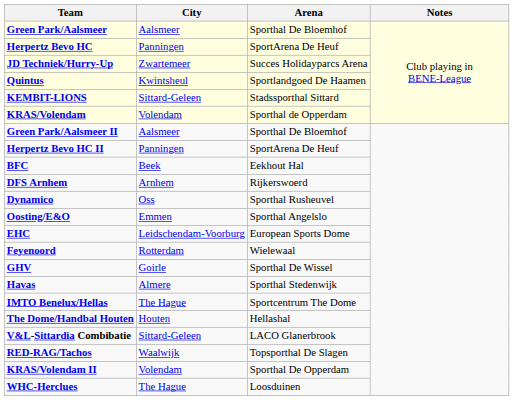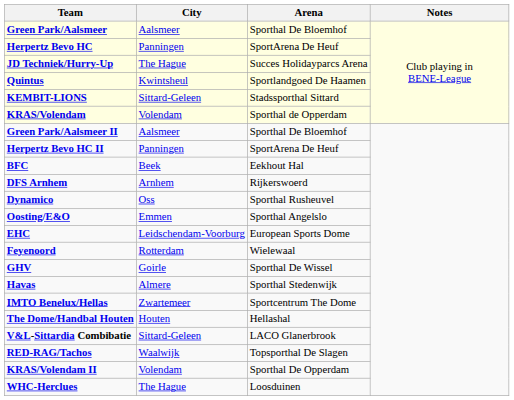 <table class="wikitable sortable">
 <tr>
 <th>Team</th>
 <th>City</th>
 <th>Arena</th>
 <th width=200>Notes</th>
 </tr>
 <tr bgcolor=ffffe0>
 <td><strong><a href='#'>Green Park/Aalsmeer</a></strong></td>
 <td><a href='#'>Aalsmeer</a></td>
 <td>Sporthal De Bloemhof</td>
 <td rowspan=6 align=center>Club playing in<br><a href='#'>BENE-League</a></td>
 </tr>
 <tr bgcolor=ffffe0>
 <td><strong><a href='#'>Herpertz Bevo HC</a></strong></td>
 <td><a href='#'>Panningen</a></td>
 <td>SportArena De Heuf</td>
 </tr>
 <tr bgcolor=ffffe0>
 <td><strong><a href='#'>JD Techniek/Hurry-Up</a></strong></td>
-<td><a href='#'>Zwartemeer</a></td>
+<td><a href='#'>The Hague</a></td>
 <td>Succes Holidayparcs Arena</td>
 </tr>
 <tr bgcolor=ffffe0>
 <td><strong><a href='#'>Quintus</a></strong></td>
 <td><a href='#'>Kwintsheul</a></td>
 <td>Sportlandgoed De Haamen</td>
 </tr>
 <tr bgcolor=ffffe0>
 <td><strong><a href='#'>KEMBIT-LIONS</a></strong></td>
 <td><a href='#'>Sittard-Geleen</a></td>
 <td>Stadssporthal Sittard</td>
 </tr>
 <tr bgcolor=ffffe0>
 <td><strong><a href='#'>KRAS/Volendam</a></strong></td>
 <td><a href='#'>Volendam</a></td>
 <td>Sporthal de Opperdam</td>
 </tr>
 <tr bgcolor=>
 <td><strong><a href='#'>Green Park/Aalsmeer II</a></strong></td>
 <td><a href='#'>Aalsmeer</a></td>
 <td>Sporthal De Bloemhof</td>
 <td rowspan=16></td>
 </tr>
 <tr>
 <td><strong><a href='#'>Herpertz Bevo HC II</a></strong></td>
 <td><a href='#'>Panningen</a></td>
 <td>SportArena De Heuf</td>
 </tr>
 <tr>
 <td><strong><a href='#'>BFC</a></strong></td>
 <td><a href='#'>Beek</a></td>
 <td>Eekhout Hal</td>
 </tr>
 <tr>
 <td><strong><a href='#'>DFS Arnhem</a></strong></td>
 <td><a href='#'>Arnhem</a></td>
 <td>Rijkerswoerd</td>
 </tr>
 <tr>
 <td><strong><a href='#'>Dynamico</a></strong></td>
 <td><a href='#'>Oss</a></td>
 <td>Sporthal Rusheuvel</td>
 </tr>
 <tr>
 <td><strong><a href='#'>Oosting/E&O</a></strong></td>
 <td><a href='#'>Emmen</a></td>
 <td>Sporthal Angelslo</td>
 </tr>
 <tr>
 <td><strong><a href='#'>EHC</a></strong></td>
 <td><a href='#'>Leidschendam-Voorburg</a></td>
 <td>European Sports Dome</td>
 </tr>
 <tr>
 <td><strong><a href='#'>Feyenoord</a></strong></td>
 <td><a href='#'>Rotterdam</a></td>
 <td>Wielewaal</td>
 </tr>
 <tr>
 <td><strong><a href='#'>GHV</a></strong></td>
 <td><a href='#'>Goirle</a></td>
 <td>Sporthal De Wissel</td>
 </tr>
 <tr>
 <td><strong><a href='#'>Havas</a></strong></td>
 <td><a href='#'>Almere</a></td>
 <td>Sporthal Stedenwijk</td>
 </tr>
 <tr>
 <td><strong><a href='#'>IMTO Benelux/Hellas</a></strong></td>
-<td><a href='#'>The Hague</a></td>
+<td><a href='#'>Zwartemeer</a></td>
 <td>Sportcentrum The Dome</td>
 </tr>
 <tr>
 <td><strong><a href='#'>The Dome/Handbal Houten</a></strong></td>
 <td><a href='#'>Houten</a></td>
 <td>Hellashal</td>
 </tr>
 <tr>
 <td><strong><a href='#'>V&L</a>-<a href='#'>Sittardia</a> Combibatie</strong></td>
 <td><a href='#'>Sittard-Geleen</a></td>
 <td>LACO Glanerbrook</td>
 </tr>
 <tr>
 <td><strong><a href='#'>RED-RAG/Tachos</a></strong></td>
 <td><a href='#'>Waalwijk</a></td>
 <td>Topsporthal De Slagen</td>
 </tr>
 <tr>
 <td><strong><a href='#'>KRAS/Volendam II</a></strong></td>
 <td><a href='#'>Volendam</a></td>
 <td>Sporthal De Opperdam</td>
 </tr>
 <tr>
 <td><strong><a href='#'>WHC-Herclues</a></strong></td>
 <td><a href='#'>The Hague</a></td>
 <td>Loosduinen</td>
 </tr>
 </table>
